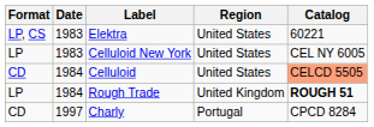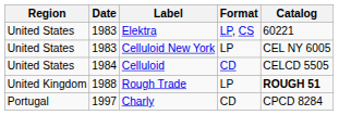 <table class="wikitable">
 <tr>
-<th>Format</th>
+<th>Region</th>
 <th>Date</th>
 <th>Label</th>
-<th>Region</th>
+<th>Format</th>
 <th>Catalog</th>
 </tr>
 <tr>
-<td><a href='#'>LP</a>, <a href='#'>CS</a></td>
+<td>United States</td>
 <td>1983</td>
 <td><a href='#'>Elektra</a></td>
-<td>United States</td>
+<td><a href='#'>LP</a>, <a href='#'>CS</a></td>
 <td>60221</td>
 </tr>
 <tr>
-<td>LP</td>
+<td>United States</td>
 <td>1983</td>
 <td><a href='#'>Celluloid New York</a></td>
-<td>United States</td>
+<td>LP</td>
 <td>CEL NY 6005</td>
 </tr>
 <tr>
-<td><a href='#'>CD</a></td>
+<td>United States</td>
 <td>1984</td>
 <td><a href='#'>Celluloid</a></td>
-<td>United States</td>
-<td style="background: lightsalmon;">CELCD 5505</td>
+<td><a href='#'>CD</a></td>
+<td>CELCD 5505</td>
 </tr>
 <tr>
+<td>United Kingdom</td>
+<td>1988</td>
+<td><a href='#'>Rough Trade</a></td>
 <td>LP</td>
-<td>1984</td>
-<td><a href='#'>Rough Trade</a></td>
-<td>United Kingdom</td>
 <td><strong>ROUGH 51</strong></td>
 </tr>
 <tr>
-<td>CD</td>
+<td>Portugal</td>
 <td>1997</td>
 <td><a href='#'>Charly</a></td>
-<td>Portugal</td>
+<td>CD</td>
 <td>CPCD 8284</td>
 </tr>
 </table>
